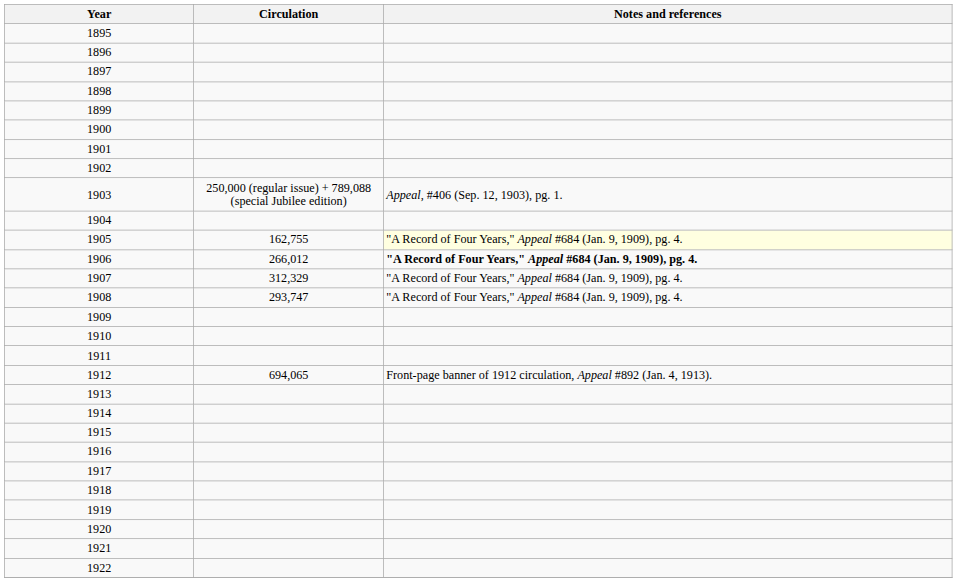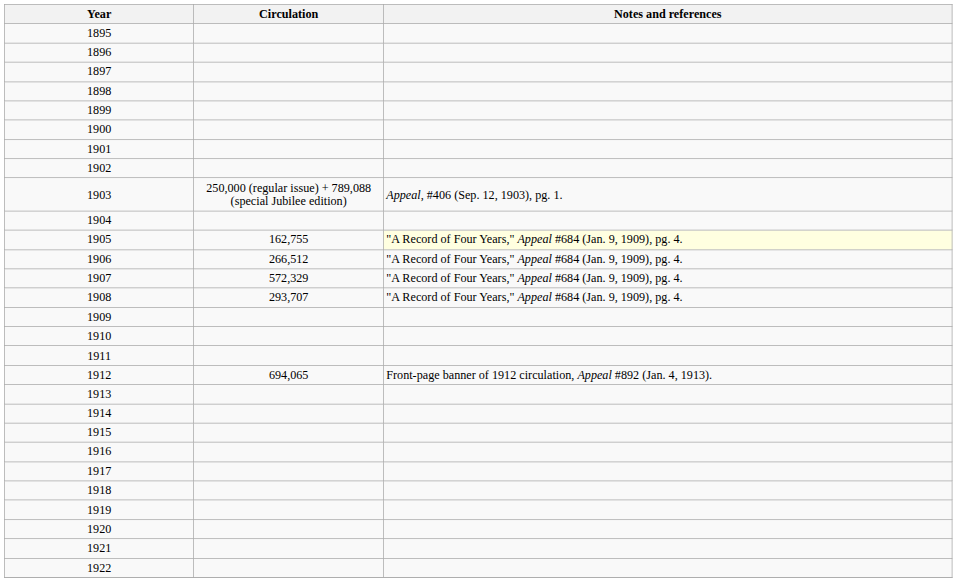 <table class="wikitable" border="1">
 <tr>
 <th width=20%>Year</th>
 <th width=20%>Circulation</th>
 <th>Notes and references</th>
 </tr>
 <tr>
 <td align="center">1895</td>
 <td align="center"></td>
 <td></td>
 </tr>
 <tr>
 <td align="center">1896</td>
 <td align="center"></td>
 <td></td>
 </tr>
 <tr>
 <td align="center">1897</td>
 <td align="center"></td>
 <td></td>
 </tr>
 <tr>
 <td align="center">1898</td>
 <td align="center"></td>
 <td></td>
 </tr>
 <tr>
 <td align="center">1899</td>
 <td align="center"></td>
 <td></td>
 </tr>
 <tr>
 <td align="center">1900</td>
 <td align="center"></td>
 <td></td>
 </tr>
 <tr>
 <td align="center">1901</td>
 <td align="center"></td>
 <td></td>
 </tr>
 <tr>
 <td align="center">1902</td>
 <td align="center"></td>
 <td></td>
 </tr>
 <tr>
 <td align="center">1903</td>
 <td align="center">250,000 (regular issue) + 789,088 (special Jubilee edition)</td>
 <td><em>Appeal</em>, #406 (Sep. 12, 1903), pg. 1.</td>
 </tr>
 <tr>
 <td align="center">1904</td>
 <td align="center"></td>
 <td></td>
 </tr>
 <tr>
 <td align="center">1905</td>
 <td align="center">162,755</td>
 <td style="background: lightyellow;">"A Record of Four Years," <em>Appeal</em> #684 (Jan. 9, 1909), pg. 4.</td>
 </tr>
 <tr>
 <td align="center">1906</td>
-<td align="center">266,012</td>
-<td><strong>"A Record of Four Years," <em>Appeal</em> #684 (Jan. 9, 1909), pg. 4.</strong></td>
+<td align="center">266,512</td>
+<td>"A Record of Four Years," <em>Appeal</em> #684 (Jan. 9, 1909), pg. 4.</td>
 </tr>
 <tr>
 <td align="center">1907</td>
-<td align="center">312,329</td>
+<td align="center">572,329</td>
 <td>"A Record of Four Years," <em>Appeal</em> #684 (Jan. 9, 1909), pg. 4.</td>
 </tr>
 <tr>
 <td align="center">1908</td>
-<td align="center">293,747</td>
+<td align="center">293,707</td>
 <td>"A Record of Four Years," <em>Appeal</em> #684 (Jan. 9, 1909), pg. 4.</td>
 </tr>
 <tr>
 <td align="center">1909</td>
 <td align="center"></td>
 <td></td>
 </tr>
 <tr>
 <td align="center">1910</td>
 <td align="center"></td>
 <td></td>
 </tr>
 <tr>
 <td align="center">1911</td>
 <td align="center"></td>
 <td></td>
 </tr>
 <tr>
 <td align="center">1912</td>
 <td align="center">694,065</td>
 <td>Front-page banner of 1912 circulation, <em>Appeal</em> #892 (Jan. 4, 1913).</td>
 </tr>
 <tr>
 <td align="center">1913</td>
 <td align="center"></td>
 <td></td>
 </tr>
 <tr>
 <td align="center">1914</td>
 <td align="center"></td>
 <td></td>
 </tr>
 <tr>
 <td align="center">1915</td>
 <td align="center"></td>
 <td></td>
 </tr>
 <tr>
 <td align="center">1916</td>
 <td align="center"></td>
 <td></td>
 </tr>
 <tr>
 <td align="center">1917</td>
 <td align="center"></td>
 <td></td>
 </tr>
 <tr>
 <td align="center">1918</td>
 <td align="center"></td>
 <td></td>
 </tr>
 <tr>
 <td align="center">1919</td>
 <td align="center"></td>
 <td></td>
 </tr>
 <tr>
 <td align="center">1920</td>
 <td align="center"></td>
 <td></td>
 </tr>
 <tr>
 <td align="center">1921</td>
 <td align="center"></td>
 <td></td>
 </tr>
 <tr>
 <td align="center">1922</td>
 <td align="center"></td>
 <td></td>
 </tr>
 <tr>
 </tr>
 </table>
